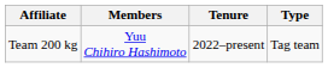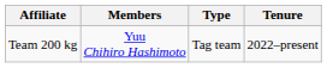 <table class="wikitable sortable" style="text-align:center;">
 <tr>
 <th>Affiliate</th>
 <th>Members</th>
+<th>Type</th>
 <th>Tenure</th>
-<th>Type</th>
 </tr>
 <tr>
 <td>Team 200 kg</td>
 <td><a href='#'>Yuu</a><br><em><a href='#'>Chihiro Hashimoto</a></em></td>
+<td>Tag team</td>
 <td>2022–present</td>
-<td>Tag team</td>
 </tr>
 </table>
